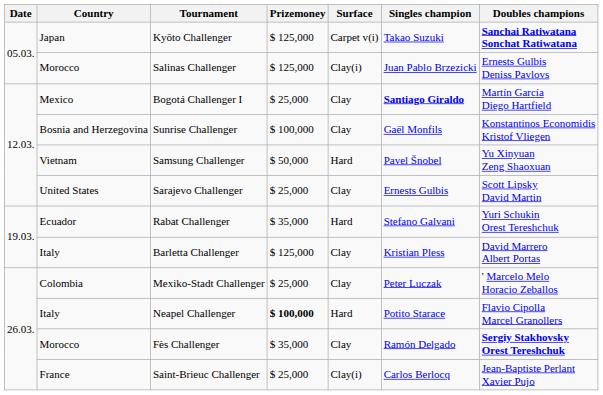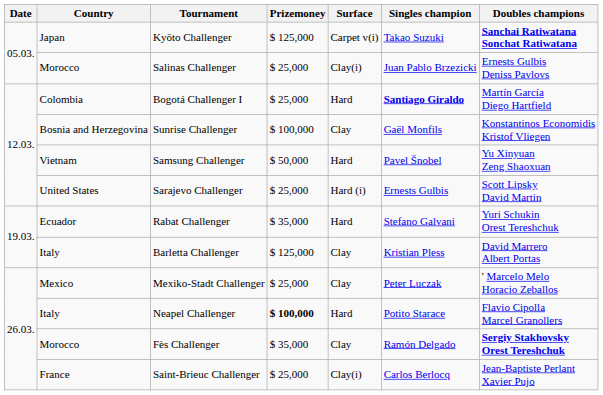 <table class="sortable wikitable" style=font-size:97%>
 <tr>
 <th>Date</th>
 <th>Country</th>
 <th>Tournament</th>
 <th>Prizemoney</th>
 <th>Surface</th>
 <th>Singles champion</th>
 <th>Doubles champions</th>
 </tr>
 <tr>
 <td rowspan="2">05.03.</td>
 <td>Japan</td>
 <td>Kyōto Challenger</td>
 <td>$ 125,000</td>
 <td>Carpet v(i)</td>
 <td> <a href='#'>Takao Suzuki</a></td>
 <td><strong> <a href='#'>Sanchai Ratiwatana</a> <br> <a href='#'>Sonchat Ratiwatana</a></strong></td>
 </tr>
 <tr>
 <td>Morocco</td>
 <td>Salinas Challenger</td>
-<td>$ 125,000</td>
+<td>$ 25,000</td>
 <td>Clay(i)</td>
 <td> <a href='#'>Juan Pablo Brzezicki</a></td>
 <td> <a href='#'>Ernests Gulbis</a><br> <a href='#'>Deniss Pavlovs</a></td>
 </tr>
 <tr>
 <td rowspan="4">12.03.</td>
-<td>Mexico</td>
+<td>Colombia</td>
 <td>Bogotá Challenger I</td>
 <td>$ 25,000</td>
-<td>Clay</td>
+<td>Hard</td>
 <td><strong> <a href='#'>Santiago Giraldo</a></strong></td>
 <td> <a href='#'>Martín García</a><br> <a href='#'>Diego Hartfield</a></td>
 </tr>
 <tr>
 <td>Bosnia and Herzegovina</td>
 <td>Sunrise Challenger</td>
 <td>$ 100,000</td>
 <td>Clay</td>
 <td> <a href='#'>Gaël Monfils</a></td>
 <td> <a href='#'>Konstantinos Economidis</a><br> <a href='#'>Kristof Vliegen</a></td>
 </tr>
 <tr>
 <td>Vietnam</td>
 <td>Samsung Challenger</td>
 <td>$ 50,000</td>
 <td>Hard</td>
 <td> <a href='#'>Pavel Šnobel</a></td>
 <td> <a href='#'>Yu Xinyuan</a><br> <a href='#'>Zeng Shaoxuan</a></td>
 </tr>
 <tr>
 <td>United States</td>
 <td>Sarajevo Challenger</td>
 <td>$ 25,000</td>
-<td>Clay</td>
+<td>Hard (i)</td>
 <td> <a href='#'>Ernests Gulbis</a></td>
 <td> <a href='#'>Scott Lipsky</a> <br>  <a href='#'>David Martin</a></td>
 </tr>
 <tr>
 <td rowspan="2">19.03.</td>
 <td>Ecuador</td>
 <td>Rabat Challenger</td>
 <td>$ 35,000</td>
 <td>Hard</td>
 <td> <a href='#'>Stefano Galvani</a></td>
 <td> <a href='#'>Yuri Schukin</a><br> <a href='#'>Orest Tereshchuk</a></td>
 </tr>
 <tr>
 <td>Italy</td>
 <td>Barletta Challenger</td>
 <td>$ 125,000</td>
 <td>Clay</td>
 <td> <a href='#'>Kristian Pless</a></td>
 <td> <a href='#'>David Marrero</a> <br> <a href='#'>Albert Portas</a></td>
 </tr>
 <tr>
 <td rowspan="4">26.03.</td>
-<td>Colombia</td>
+<td>Mexico</td>
 <td>Mexiko-Stadt Challenger</td>
 <td>$ 25,000</td>
 <td>Clay</td>
 <td> <a href='#'>Peter Luczak</a></td>
 <td>' <a href='#'>Marcelo Melo</a><br> <a href='#'>Horacio Zeballos</a></td>
 </tr>
 <tr>
 <td>Italy</td>
 <td>Neapel Challenger</td>
 <td><strong>$ 100,000</strong></td>
 <td>Hard</td>
 <td> <a href='#'>Potito Starace</a></td>
 <td> <a href='#'>Flavio Cipolla</a> <br>  <a href='#'>Marcel Granollers</a></td>
 </tr>
 <tr>
 <td>Morocco</td>
 <td>Fès Challenger</td>
 <td>$ 35,000</td>
 <td>Clay</td>
 <td> <a href='#'>Ramón Delgado</a></td>
 <td><strong> <a href='#'>Sergiy Stakhovsky</a><br> <a href='#'>Orest Tereshchuk</a></strong></td>
 </tr>
 <tr>
 <td>France</td>
 <td>Saint-Brieuc Challenger</td>
 <td>$ 25,000</td>
 <td>Clay(i)</td>
 <td> <a href='#'>Carlos Berlocq</a></td>
 <td> <a href='#'>Jean-Baptiste Perlant</a><br> <a href='#'>Xavier Pujo</a></td>
 </tr>
 </table>
